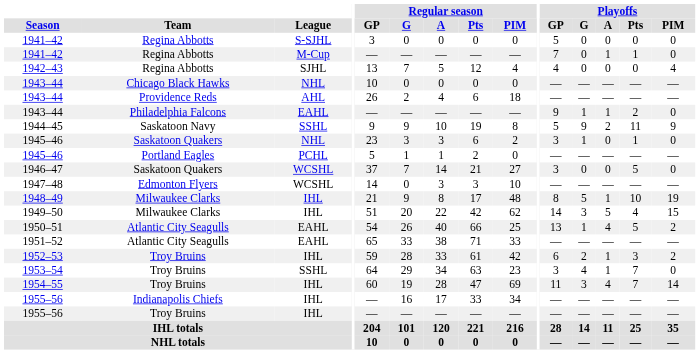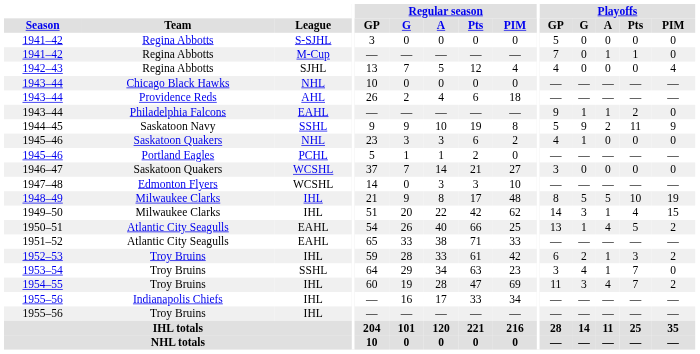 <table border="0" cellpadding="1" cellspacing="0" style="text-align:center; width:60em">
 <tr bgcolor="#e0e0e0">
 <th colspan="3" bgcolor="#ffffff"></th>
 <th rowspan="100" bgcolor="#ffffff"></th>
 <th colspan="5"><a href='#'>Regular season</a></th>
 <th rowspan="100" bgcolor="#ffffff"></th>
 <th colspan="5"><a href='#'>Playoffs</a></th>
 </tr>
 <tr bgcolor="#e0e0e0">
 <th><a href='#'>Season</a></th>
 <th>Team</th>
 <th>League</th>
 <th>GP</th>
 <th><a href='#'>G</a></th>
 <th><a href='#'>A</a></th>
 <th><a href='#'>Pts</a></th>
 <th><a href='#'>PIM</a></th>
 <th>GP</th>
 <th>G</th>
 <th>A</th>
 <th>Pts</th>
 <th>PIM</th>
 </tr>
 <tr>
 <td><a href='#'>1941–42</a></td>
 <td><a href='#'>Regina Abbotts</a></td>
 <td><a href='#'>S-SJHL</a></td>
 <td>3</td>
 <td>0</td>
 <td>0</td>
 <td>0</td>
 <td>0</td>
 <td>5</td>
 <td>0</td>
 <td>0</td>
 <td>0</td>
 <td>0</td>
 </tr>
 <tr bgcolor="#f0f0f0">
 <td><a href='#'>1941–42</a></td>
 <td>Regina Abbotts</td>
 <td><a href='#'>M-Cup</a></td>
 <td>—</td>
 <td>—</td>
 <td>—</td>
 <td>—</td>
 <td>—</td>
 <td>7</td>
 <td>0</td>
 <td>1</td>
 <td>1</td>
 <td>0</td>
 </tr>
 <tr>
 <td><a href='#'>1942–43</a></td>
 <td>Regina Abbotts</td>
 <td>SJHL</td>
 <td>13</td>
 <td>7</td>
 <td>5</td>
 <td>12</td>
 <td>4</td>
 <td>4</td>
 <td>0</td>
 <td>0</td>
 <td>0</td>
 <td>4</td>
 </tr>
 <tr bgcolor="#f0f0f0">
 <td><a href='#'>1943–44</a></td>
 <td><a href='#'>Chicago Black Hawks</a></td>
 <td><a href='#'>NHL</a></td>
 <td>10</td>
 <td>0</td>
 <td>0</td>
 <td>0</td>
 <td>0</td>
 <td>—</td>
 <td>—</td>
 <td>—</td>
 <td>—</td>
 <td>—</td>
 </tr>
 <tr>
 <td><a href='#'>1943–44</a></td>
 <td><a href='#'>Providence Reds</a></td>
 <td><a href='#'>AHL</a></td>
 <td>26</td>
 <td>2</td>
 <td>4</td>
 <td>6</td>
 <td>18</td>
 <td>—</td>
 <td>—</td>
 <td>—</td>
 <td>—</td>
 <td>—</td>
 </tr>
 <tr bgcolor="#f0f0f0">
 <td>1943–44</td>
 <td><a href='#'>Philadelphia Falcons</a></td>
 <td><a href='#'>EAHL</a></td>
 <td>—</td>
 <td>—</td>
 <td>—</td>
 <td>—</td>
 <td>—</td>
 <td>9</td>
 <td>1</td>
 <td>1</td>
 <td>2</td>
 <td>0</td>
 </tr>
 <tr>
 <td>1944–45</td>
 <td>Saskatoon Navy</td>
 <td><a href='#'>SSHL</a></td>
 <td>9</td>
 <td>9</td>
 <td>10</td>
 <td>19</td>
 <td>8</td>
 <td>5</td>
 <td>9</td>
 <td>2</td>
 <td>11</td>
 <td>9</td>
 </tr>
 <tr bgcolor="#f0f0f0">
 <td>1945–46</td>
 <td><a href='#'>Saskatoon Quakers</a></td>
 <td><a href='#'>NHL</a></td>
 <td>23</td>
 <td>3</td>
 <td>3</td>
 <td>6</td>
 <td>2</td>
-<td>3</td>
+<td>4</td>
 <td>1</td>
 <td>0</td>
-<td>1</td>
+<td>0</td>
 <td>0</td>
 </tr>
 <tr>
 <td><a href='#'>1945–46</a></td>
 <td><a href='#'>Portland Eagles</a></td>
 <td><a href='#'>PCHL</a></td>
 <td>5</td>
 <td>1</td>
 <td>1</td>
 <td>2</td>
 <td>0</td>
 <td>—</td>
 <td>—</td>
 <td>—</td>
 <td>—</td>
 <td>—</td>
 </tr>
 <tr bgcolor="#f0f0f0">
 <td>1946–47</td>
 <td>Saskatoon Quakers</td>
 <td><a href='#'>WCSHL</a></td>
 <td>37</td>
 <td>7</td>
 <td>14</td>
 <td>21</td>
 <td>27</td>
 <td>3</td>
 <td>0</td>
 <td>0</td>
-<td>5</td>
+<td>0</td>
 <td>0</td>
 </tr>
 <tr>
 <td>1947–48</td>
 <td><a href='#'>Edmonton Flyers</a></td>
 <td>WCSHL</td>
 <td>14</td>
 <td>0</td>
 <td>3</td>
 <td>3</td>
 <td>10</td>
 <td>—</td>
 <td>—</td>
 <td>—</td>
 <td>—</td>
 <td>—</td>
 </tr>
 <tr bgcolor="#f0f0f0">
 <td><a href='#'>1948–49</a></td>
 <td><a href='#'>Milwaukee Clarks</a></td>
 <td><a href='#'>IHL</a></td>
 <td>21</td>
 <td>9</td>
 <td>8</td>
 <td>17</td>
 <td>48</td>
 <td>8</td>
 <td>5</td>
-<td>1</td>
+<td>5</td>
 <td>10</td>
 <td>19</td>
 </tr>
 <tr>
 <td>1949–50</td>
 <td>Milwaukee Clarks</td>
 <td>IHL</td>
 <td>51</td>
 <td>20</td>
 <td>22</td>
 <td>42</td>
 <td>62</td>
 <td>14</td>
 <td>3</td>
-<td>5</td>
+<td>1</td>
 <td>4</td>
 <td>15</td>
 </tr>
 <tr bgcolor="#f0f0f0">
 <td>1950–51</td>
 <td><a href='#'>Atlantic City Seagulls</a></td>
 <td>EAHL</td>
 <td>54</td>
 <td>26</td>
 <td>40</td>
 <td>66</td>
 <td>25</td>
 <td>13</td>
 <td>1</td>
 <td>4</td>
 <td>5</td>
 <td>2</td>
 </tr>
 <tr>
 <td>1951–52</td>
 <td>Atlantic City Seagulls</td>
 <td>EAHL</td>
 <td>65</td>
 <td>33</td>
 <td>38</td>
 <td>71</td>
 <td>33</td>
 <td>—</td>
 <td>—</td>
 <td>—</td>
 <td>—</td>
 <td>—</td>
 </tr>
 <tr bgcolor="#f0f0f0">
 <td><a href='#'>1952–53</a></td>
 <td><a href='#'>Troy Bruins</a></td>
 <td>IHL</td>
 <td>59</td>
 <td>28</td>
 <td>33</td>
 <td>61</td>
 <td>42</td>
 <td>6</td>
 <td>2</td>
 <td>1</td>
 <td>3</td>
 <td>2</td>
 </tr>
 <tr>
 <td><a href='#'>1953–54</a></td>
 <td>Troy Bruins</td>
 <td>SSHL</td>
 <td>64</td>
 <td>29</td>
 <td>34</td>
 <td>63</td>
 <td>23</td>
 <td>3</td>
 <td>4</td>
 <td>1</td>
 <td>7</td>
 <td>0</td>
 </tr>
 <tr bgcolor="#f0f0f0">
 <td><a href='#'>1954–55</a></td>
 <td>Troy Bruins</td>
 <td>IHL</td>
 <td>60</td>
 <td>19</td>
 <td>28</td>
 <td>47</td>
 <td>69</td>
 <td>11</td>
 <td>3</td>
 <td>4</td>
 <td>7</td>
-<td>14</td>
+<td>2</td>
 </tr>
 <tr>
 <td><a href='#'>1955–56</a></td>
 <td><a href='#'>Indianapolis Chiefs</a></td>
 <td>IHL</td>
 <td>—</td>
 <td>16</td>
 <td>17</td>
 <td>33</td>
 <td>34</td>
 <td>—</td>
 <td>—</td>
 <td>—</td>
 <td>—</td>
 <td>—</td>
 </tr>
 <tr bgcolor="#f0f0f0">
 <td>1955–56</td>
 <td>Troy Bruins</td>
 <td>IHL</td>
 <td>—</td>
 <td>—</td>
 <td>—</td>
 <td>—</td>
 <td>—</td>
 <td>—</td>
 <td>—</td>
 <td>—</td>
 <td>—</td>
 <td>—</td>
 </tr>
 <tr bgcolor="#e0e0e0">
 <th colspan="3">IHL totals</th>
 <th>204</th>
 <th>101</th>
 <th>120</th>
 <th>221</th>
 <th>216</th>
 <th>28</th>
 <th>14</th>
 <th>11</th>
 <th>25</th>
 <th>35</th>
 </tr>
 <tr bgcolor="#e0e0e0">
 <th colspan="3">NHL totals</th>
 <th>10</th>
 <th>0</th>
 <th>0</th>
 <th>0</th>
 <th>0</th>
 <th>—</th>
 <th>—</th>
 <th>—</th>
 <th>—</th>
 <th>—</th>
 </tr>
 </table>
